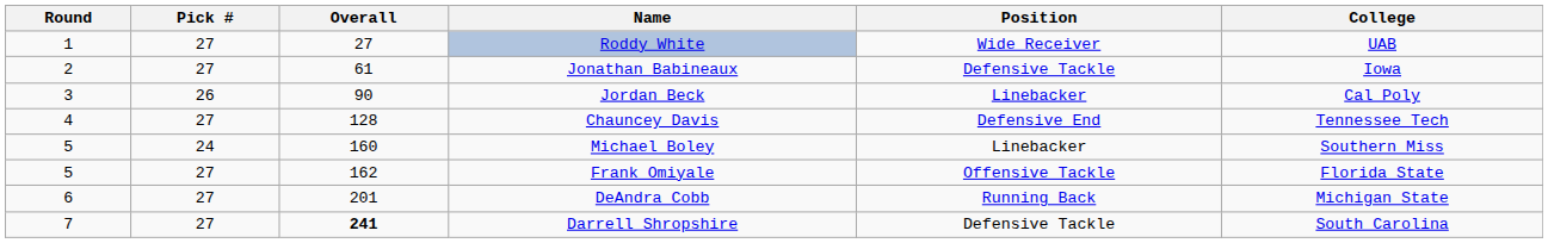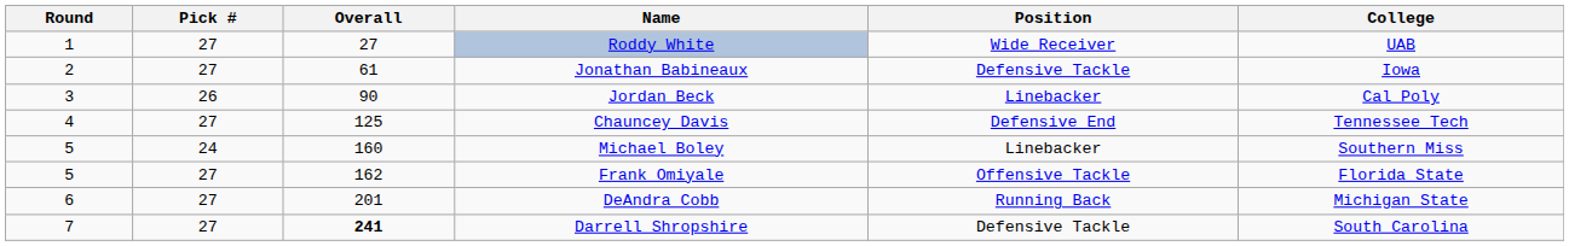 <table class="wikitable sortable sortable" style="width: 100%; text-align:center">
 <tr>
 <th>Round</th>
 <th>Pick #</th>
 <th>Overall</th>
 <th>Name</th>
 <th>Position</th>
 <th>College</th>
 </tr>
 <tr>
 <td>1</td>
 <td>27</td>
 <td>27</td>
 <td bgcolor=lightsteelblue><a href='#'>Roddy White</a></td>
 <td><a href='#'>Wide Receiver</a></td>
 <td><a href='#'>UAB</a></td>
 </tr>
 <tr>
 <td>2</td>
 <td>27</td>
 <td>61</td>
 <td><a href='#'>Jonathan Babineaux</a></td>
 <td><a href='#'>Defensive Tackle</a></td>
 <td><a href='#'>Iowa</a></td>
 </tr>
 <tr>
 <td>3</td>
 <td>26</td>
 <td>90</td>
 <td><a href='#'>Jordan Beck</a></td>
 <td><a href='#'>Linebacker</a></td>
 <td><a href='#'>Cal Poly</a></td>
 </tr>
 <tr>
 <td>4</td>
 <td>27</td>
-<td>128</td>
+<td>125</td>
 <td><a href='#'>Chauncey Davis</a></td>
 <td><a href='#'>Defensive End</a></td>
 <td><a href='#'>Tennessee Tech</a></td>
 </tr>
 <tr>
 <td>5</td>
 <td>24</td>
 <td>160</td>
 <td><a href='#'>Michael Boley</a></td>
 <td>Linebacker</td>
 <td><a href='#'>Southern Miss</a></td>
 </tr>
 <tr>
 <td>5</td>
 <td>27</td>
 <td>162</td>
 <td><a href='#'>Frank Omiyale</a></td>
 <td><a href='#'>Offensive Tackle</a></td>
 <td><a href='#'>Florida State</a></td>
 </tr>
 <tr>
 <td>6</td>
 <td>27</td>
 <td>201</td>
 <td><a href='#'>DeAndra Cobb</a></td>
 <td><a href='#'>Running Back</a></td>
 <td><a href='#'>Michigan State</a></td>
 </tr>
 <tr>
 <td>7</td>
 <td>27</td>
 <td><strong>241</strong></td>
 <td><a href='#'>Darrell Shropshire</a></td>
 <td>Defensive Tackle</td>
 <td><a href='#'>South Carolina</a></td>
 </tr>
 </table>
